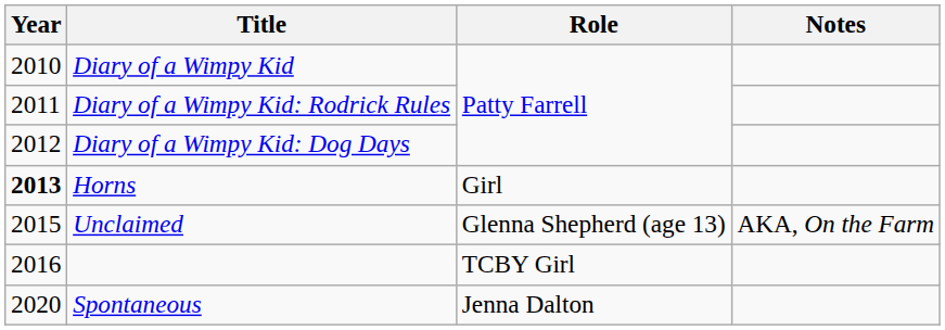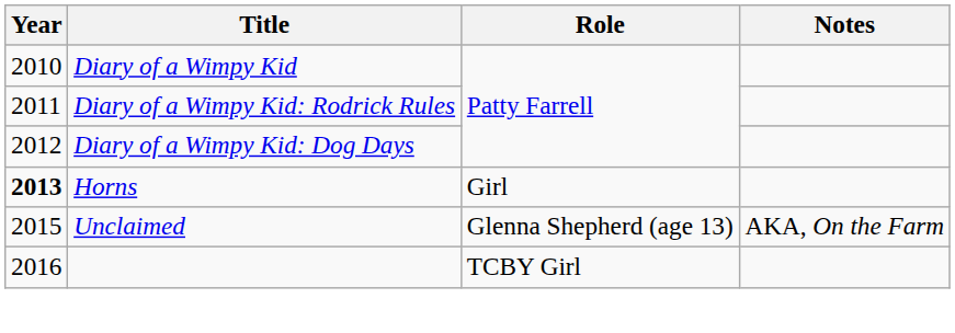 <table class="wikitable sortable">
 <tr>
 <th>Year</th>
 <th>Title</th>
 <th>Role</th>
 <th class="unsortable">Notes</th>
 </tr>
 <tr>
 <td>2010</td>
 <td><em><a href='#'>Diary of a Wimpy Kid</a></em></td>
 <td rowspan="3"><a href='#'>Patty Farrell</a></td>
 <td></td>
 </tr>
 <tr>
 <td>2011</td>
 <td><em><a href='#'>Diary of a Wimpy Kid: Rodrick Rules</a></em></td>
 <td></td>
 </tr>
 <tr>
 <td>2012</td>
 <td><em><a href='#'>Diary of a Wimpy Kid: Dog Days</a></em></td>
 <td></td>
 </tr>
 <tr>
 <td><strong>2013</strong></td>
 <td><em><a href='#'>Horns</a></em></td>
 <td>Girl</td>
 <td></td>
 </tr>
 <tr>
 <td>2015</td>
 <td><em><a href='#'>Unclaimed</a></em></td>
 <td>Glenna Shepherd (age 13)</td>
 <td>AKA, <em>On the Farm</em></td>
 </tr>
 <tr>
 <td>2016</td>
 <td><em></em></td>
 <td>TCBY Girl</td>
 <td></td>
 </tr>
-<tr>
-<td>2020</td>
-<td><em><a href='#'>Spontaneous</a></em></td>
-<td>Jenna Dalton</td>
-<td></td>
-</tr>
 </table>
